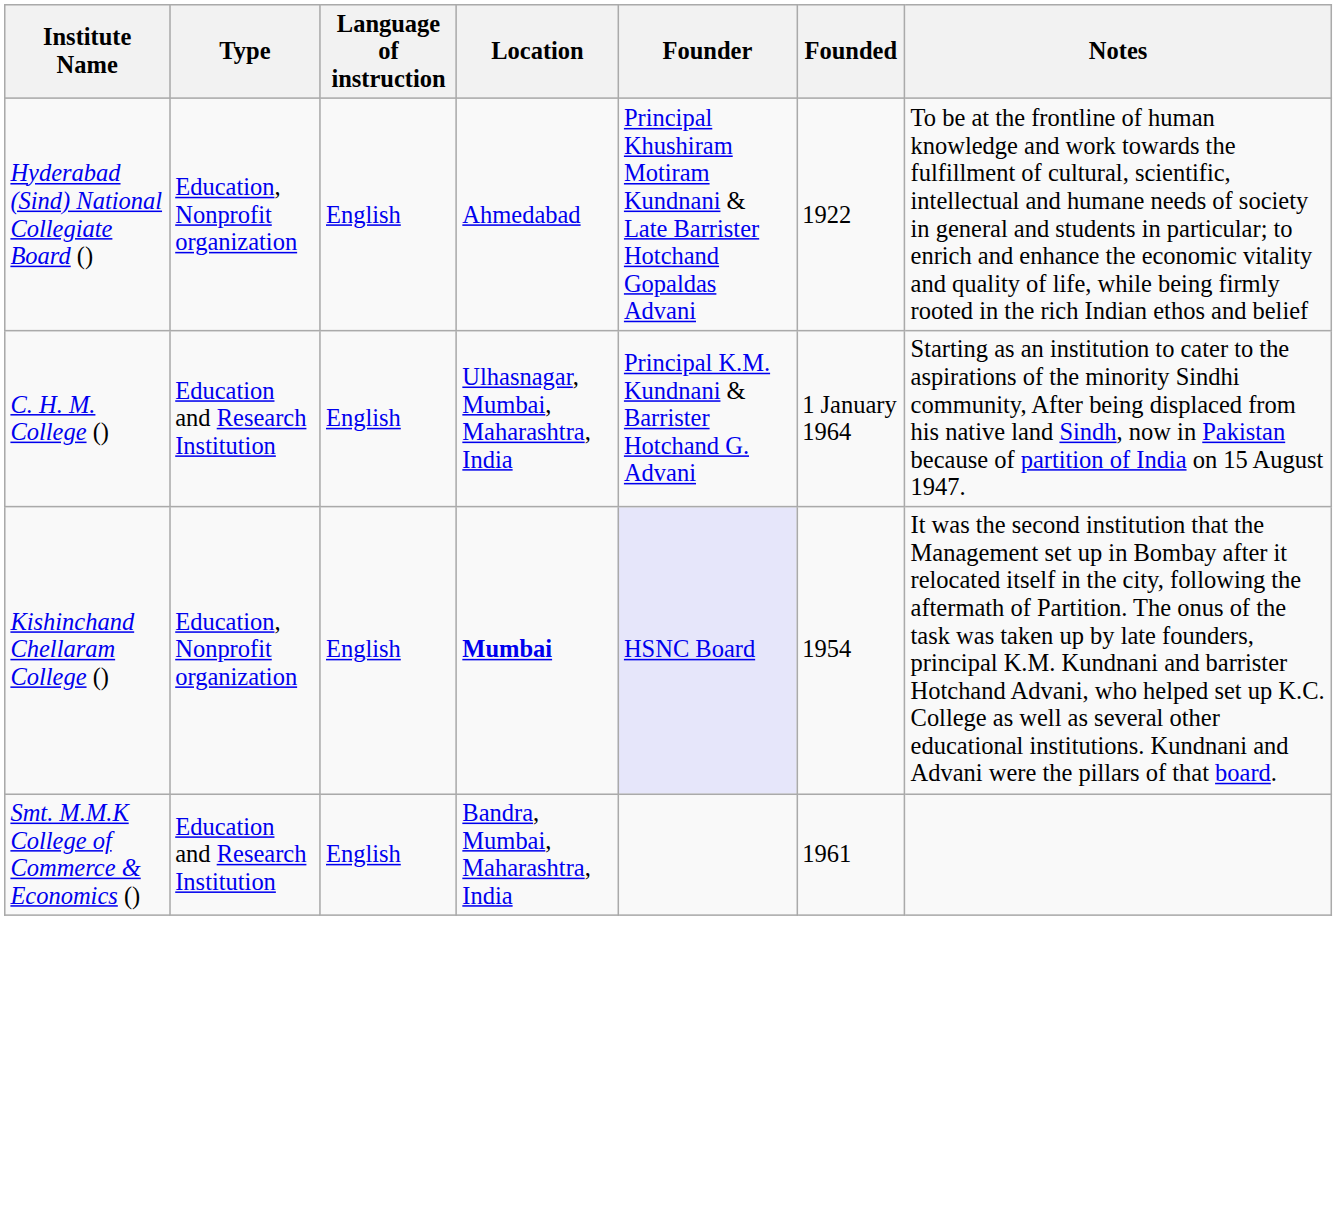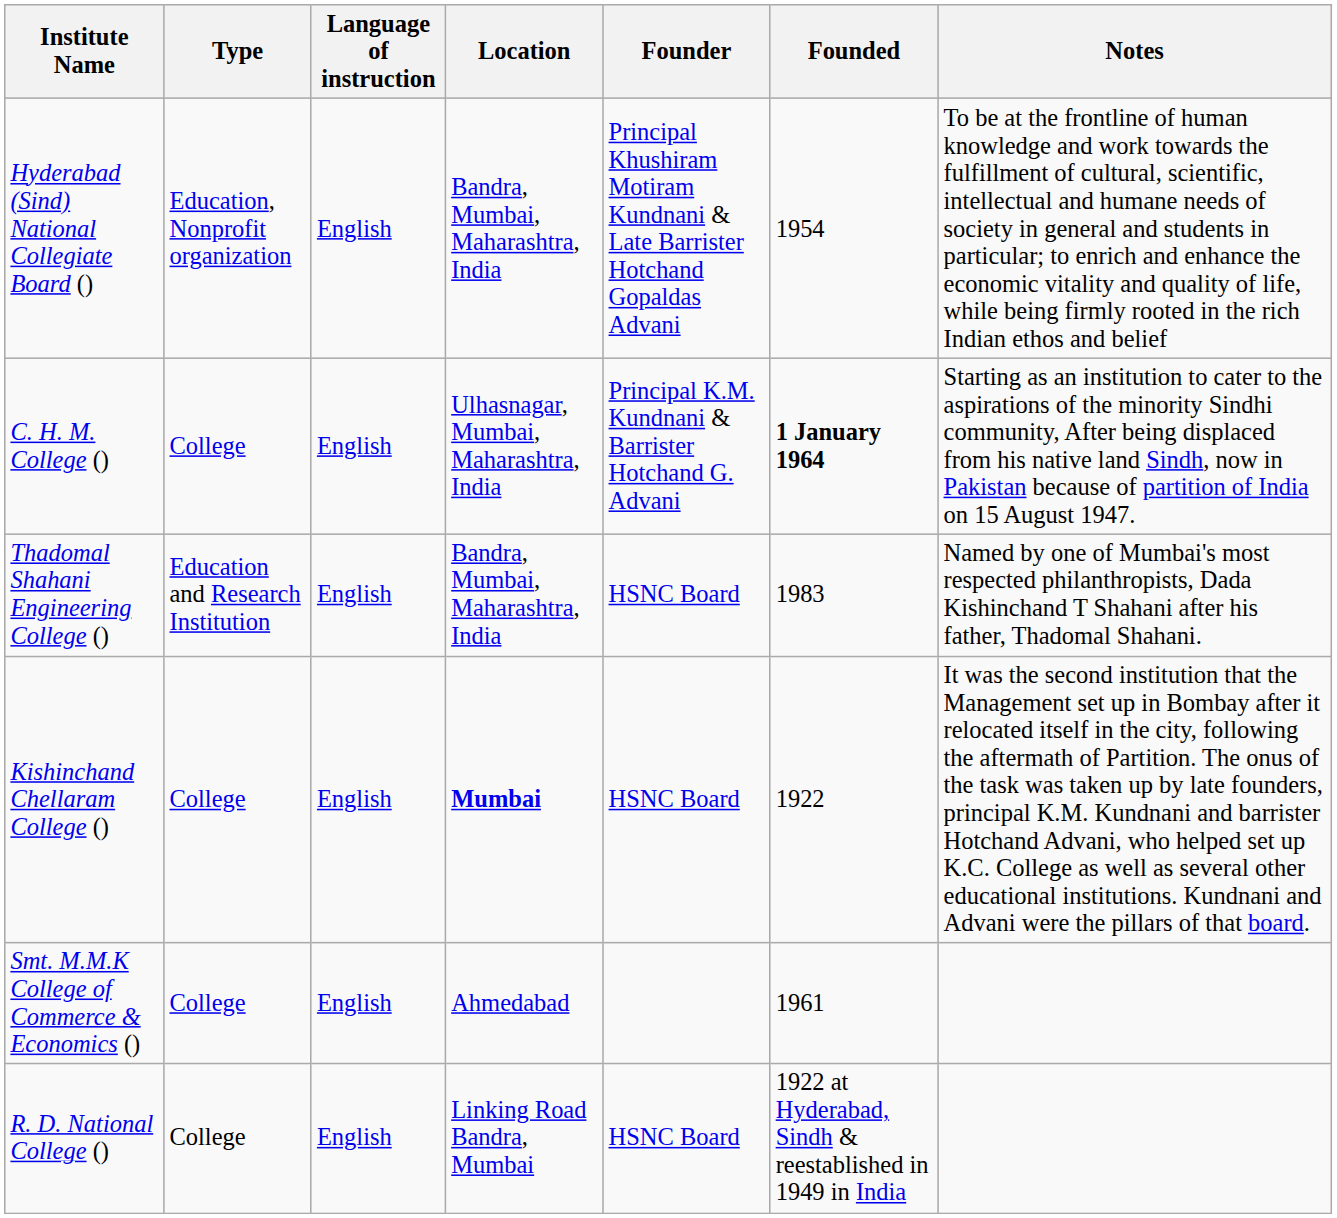 <table class="wikitable sortable">
 <tr>
 <th>Institute Name</th>
 <th>Type</th>
 <th>Language of instruction</th>
 <th>Location</th>
 <th>Founder</th>
 <th>Founded</th>
 <th>Notes</th>
 </tr>
 <tr>
 <td><em><a href='#'>Hyderabad (Sind) National Collegiate Board</a></em> ()</td>
 <td><a href='#'>Education</a>, <a href='#'>Nonprofit organization</a></td>
 <td><a href='#'>English</a></td>
-<td><a href='#'>Ahmedabad</a></td>
+<td><a href='#'>Bandra</a>, <a href='#'>Mumbai</a>, <a href='#'>Maharashtra</a>, <a href='#'>India</a></td>
 <td><a href='#'>Principal Khushiram Motiram Kundnani</a> & <a href='#'>Late Barrister Hotchand Gopaldas Advani</a></td>
-<td>1922</td>
+<td>1954</td>
 <td>To be at the frontline of human knowledge and work towards the fulfillment of cultural, scientific, intellectual and humane needs of society in general and students in particular; to enrich and enhance the economic vitality and quality of life, while being firmly rooted in the rich Indian ethos and belief</td>
 </tr>
 <tr>
 <td><em><a href='#'>C. H. M. College</a></em> ()</td>
-<td><a href='#'>Education</a> and <a href='#'>Research</a> <a href='#'>Institution</a></td>
+<td><a href='#'>College</a></td>
 <td><a href='#'>English</a></td>
 <td><a href='#'>Ulhasnagar</a>, <a href='#'>Mumbai</a>, <a href='#'>Maharashtra</a>, <a href='#'>India</a></td>
 <td><a href='#'>Principal K.M. Kundnani</a> & <a href='#'>Barrister Hotchand G. Advani</a></td>
-<td>1 January 1964</td>
+<td><strong>1 January 1964</strong></td>
 <td>Starting as an institution to cater to the aspirations of the minority Sindhi community, After being displaced from his native land <a href='#'>Sindh</a>, now in <a href='#'>Pakistan</a> because of <a href='#'>partition of India</a> on 15 August 1947.</td>
 </tr>
 <tr>
+<td><em><a href='#'>Thadomal Shahani Engineering College</a></em> ()</td>
+<td><a href='#'>Education</a> and <a href='#'>Research</a> <a href='#'>Institution</a></td>
+<td><a href='#'>English</a></td>
+<td><a href='#'>Bandra</a>, <a href='#'>Mumbai</a>, <a href='#'>Maharashtra</a>, <a href='#'>India</a></td>
+<td><a href='#'>HSNC Board</a></td>
+<td>1983</td>
+<td>Named by one of Mumbai's most respected philanthropists, Dada Kishinchand T Shahani after his father, Thadomal Shahani.</td>
+</tr>
+<tr>
 <td><em><a href='#'>Kishinchand Chellaram College</a></em> ()</td>
-<td><a href='#'>Education</a>, <a href='#'>Nonprofit organization</a></td>
+<td><a href='#'>College</a></td>
 <td><a href='#'>English</a></td>
 <td><strong><a href='#'>Mumbai</a></strong></td>
-<td style="background: lavender;"><a href='#'>HSNC Board</a></td>
-<td>1954</td>
+<td><a href='#'>HSNC Board</a></td>
+<td>1922</td>
 <td>It was the second institution that the Management set up in Bombay after it relocated itself in the city, following the aftermath of Partition. The onus of the task was taken up by late founders, principal K.M. Kundnani and barrister Hotchand Advani, who helped set up K.C. College as well as several other educational institutions. Kundnani and Advani were the pillars of that <a href='#'>board</a>.</td>
 </tr>
 <tr>
 <td><em><a href='#'>Smt. M.M.K College of Commerce & Economics</a></em> ()</td>
-<td><a href='#'>Education</a> and <a href='#'>Research</a> <a href='#'>Institution</a></td>
+<td><a href='#'>College</a></td>
 <td><a href='#'>English</a></td>
-<td><a href='#'>Bandra</a>, <a href='#'>Mumbai</a>, <a href='#'>Maharashtra</a>, <a href='#'>India</a></td>
+<td><a href='#'>Ahmedabad</a></td>
 <td></td>
 <td>1961</td>
 <td></td>
 </tr>
+<tr>
+<td><em><a href='#'>R. D. National College</a></em> ()</td>
+<td>College</td>
+<td><a href='#'>English</a></td>
+<td><a href='#'>Linking Road</a> <a href='#'>Bandra</a>, <a href='#'>Mumbai</a></td>
+<td><a href='#'>HSNC Board</a></td>
+<td>1922 at <a href='#'>Hyderabad, Sindh</a> & reestablished in 1949 in <a href='#'>India</a></td>
+<td></td>
+</tr>
 </table>
